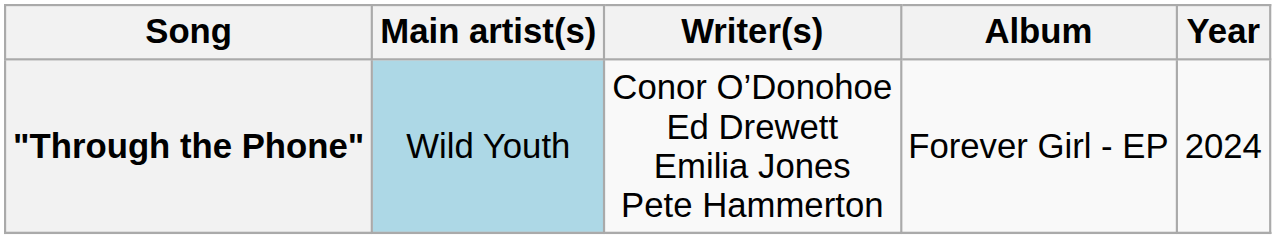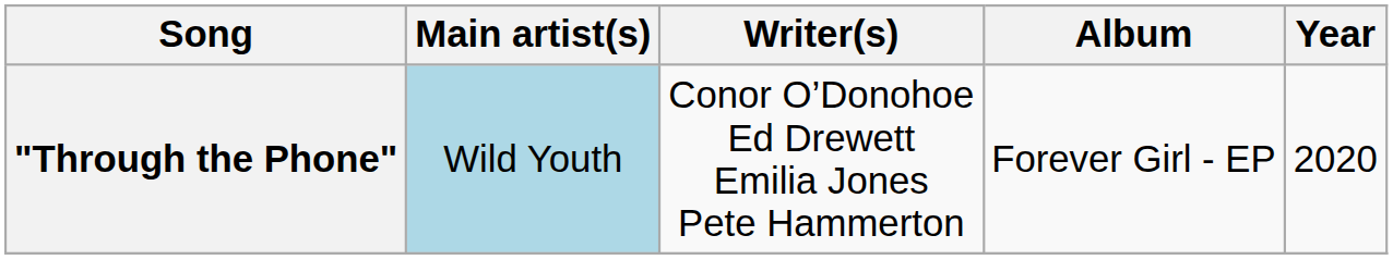 <table class="wikitable plainrowheaders" style="text-align:center;">
 <tr>
 <th scope="col">Song</th>
 <th scope="col">Main artist(s)</th>
 <th scope="col" class="unsortable">Writer(s)</th>
 <th scope="col">Album</th>
 <th scope="col">Year</th>
 </tr>
 <tr>
 <th scope="row">"Through the Phone"</th>
 <td rowspan="1" style="background: lightblue;">Wild Youth</td>
 <td>Conor O’Donohoe<br>Ed Drewett<br>Emilia Jones<br>Pete Hammerton</td>
 <td>Forever Girl - EP</td>
-<td>2024</td>
+<td>2020</td>
 </tr>
 <tr>
 </tr>
 </table>
